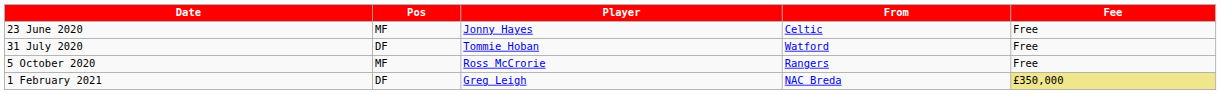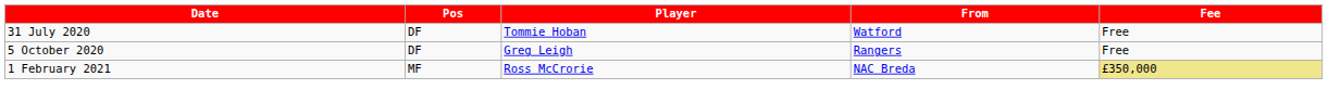 <table class="wikitable" style="text-align:center; font-size:95%;width:90%; text-align:left">
 <tr>
 <th style="background:#FF0000; color:#FFFFFF;" scope="col"><strong>Date</strong></th>
 <th style="background:#FF0000; color:#FFFFFF;" scope="col"><strong>Pos</strong></th>
 <th style="background:#FF0000; color:#FFFFFF;" scope="col"><strong>Player</strong></th>
 <th style="background:#FF0000; color:#FFFFFF;" scope="col"><strong>From</strong></th>
 <th style="background:#FF0000; color:#FFFFFF;" scope="col"><strong>Fee</strong></th>
-</tr>
-<tr>
-<td>23 June 2020</td>
-<td>MF</td>
-<td> <a href='#'>Jonny Hayes</a></td>
-<td> <a href='#'>Celtic</a></td>
-<td>Free</td>
 </tr>
 <tr>
 <td>31 July 2020</td>
 <td>DF</td>
 <td> <a href='#'>Tommie Hoban</a></td>
 <td> <a href='#'>Watford</a></td>
 <td>Free</td>
 </tr>
 <tr>
 <td>5 October 2020</td>
-<td>MF</td>
-<td> <a href='#'>Ross McCrorie</a></td>
+<td>DF</td>
+<td> <a href='#'>Greg Leigh</a></td>
 <td> <a href='#'>Rangers</a></td>
 <td>Free</td>
 </tr>
 <tr>
 <td>1 February 2021</td>
-<td>DF</td>
-<td> <a href='#'>Greg Leigh</a></td>
+<td>MF</td>
+<td> <a href='#'>Ross McCrorie</a></td>
 <td> <a href='#'>NAC Breda</a></td>
 <td style="background: khaki;">£350,000</td>
 </tr>
 </table>
